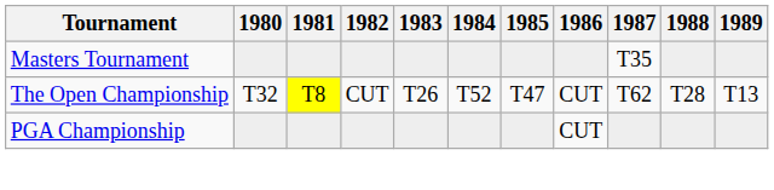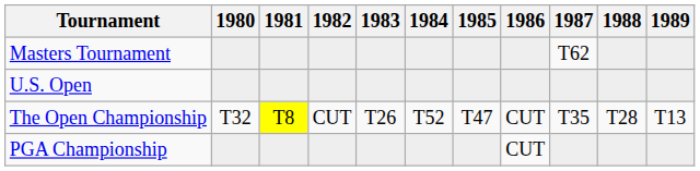 <table class="wikitable" style="font-size:95%;text-align:center;">
 <tr>
 <th>Tournament</th>
 <th>1980</th>
 <th>1981</th>
 <th>1982</th>
 <th>1983</th>
 <th>1984</th>
 <th>1985</th>
 <th>1986</th>
 <th>1987</th>
 <th>1988</th>
 <th>1989</th>
 </tr>
 <tr>
 <td align=left><a href='#'>Masters Tournament</a></td>
 <td style="background:#eeeeee;"></td>
 <td style="background:#eeeeee;"></td>
 <td style="background:#eeeeee;"></td>
 <td style="background:#eeeeee;"></td>
 <td style="background:#eeeeee;"></td>
 <td style="background:#eeeeee;"></td>
 <td style="background:#eeeeee;"></td>
-<td>T35</td>
+<td>T62</td>
+<td style="background:#eeeeee;"></td>
+<td style="background:#eeeeee;"></td>
+</tr>
+<tr>
+<td align=left><a href='#'>U.S. Open</a></td>
+<td style="background:#eeeeee;"></td>
+<td style="background:#eeeeee;"></td>
+<td style="background:#eeeeee;"></td>
+<td style="background:#eeeeee;"></td>
+<td style="background:#eeeeee;"></td>
+<td style="background:#eeeeee;"></td>
+<td style="background:#eeeeee;"></td>
+<td style="background:#eeeeee;"></td>
 <td style="background:#eeeeee;"></td>
 <td style="background:#eeeeee;"></td>
 </tr>
 <tr>
 <td align=left><a href='#'>The Open Championship</a></td>
 <td>T32</td>
 <td style="background:yellow;">T8</td>
 <td>CUT</td>
 <td>T26</td>
 <td>T52</td>
 <td>T47</td>
 <td>CUT</td>
-<td>T62</td>
+<td>T35</td>
 <td>T28</td>
 <td>T13</td>
 </tr>
 <tr>
 <td align=left><a href='#'>PGA Championship</a></td>
 <td style="background:#eeeeee;"></td>
 <td style="background:#eeeeee;"></td>
 <td style="background:#eeeeee;"></td>
 <td style="background:#eeeeee;"></td>
 <td style="background:#eeeeee;"></td>
 <td style="background:#eeeeee;"></td>
 <td>CUT</td>
 <td style="background:#eeeeee;"></td>
 <td style="background:#eeeeee;"></td>
 <td style="background:#eeeeee;"></td>
 </tr>
 </table>
